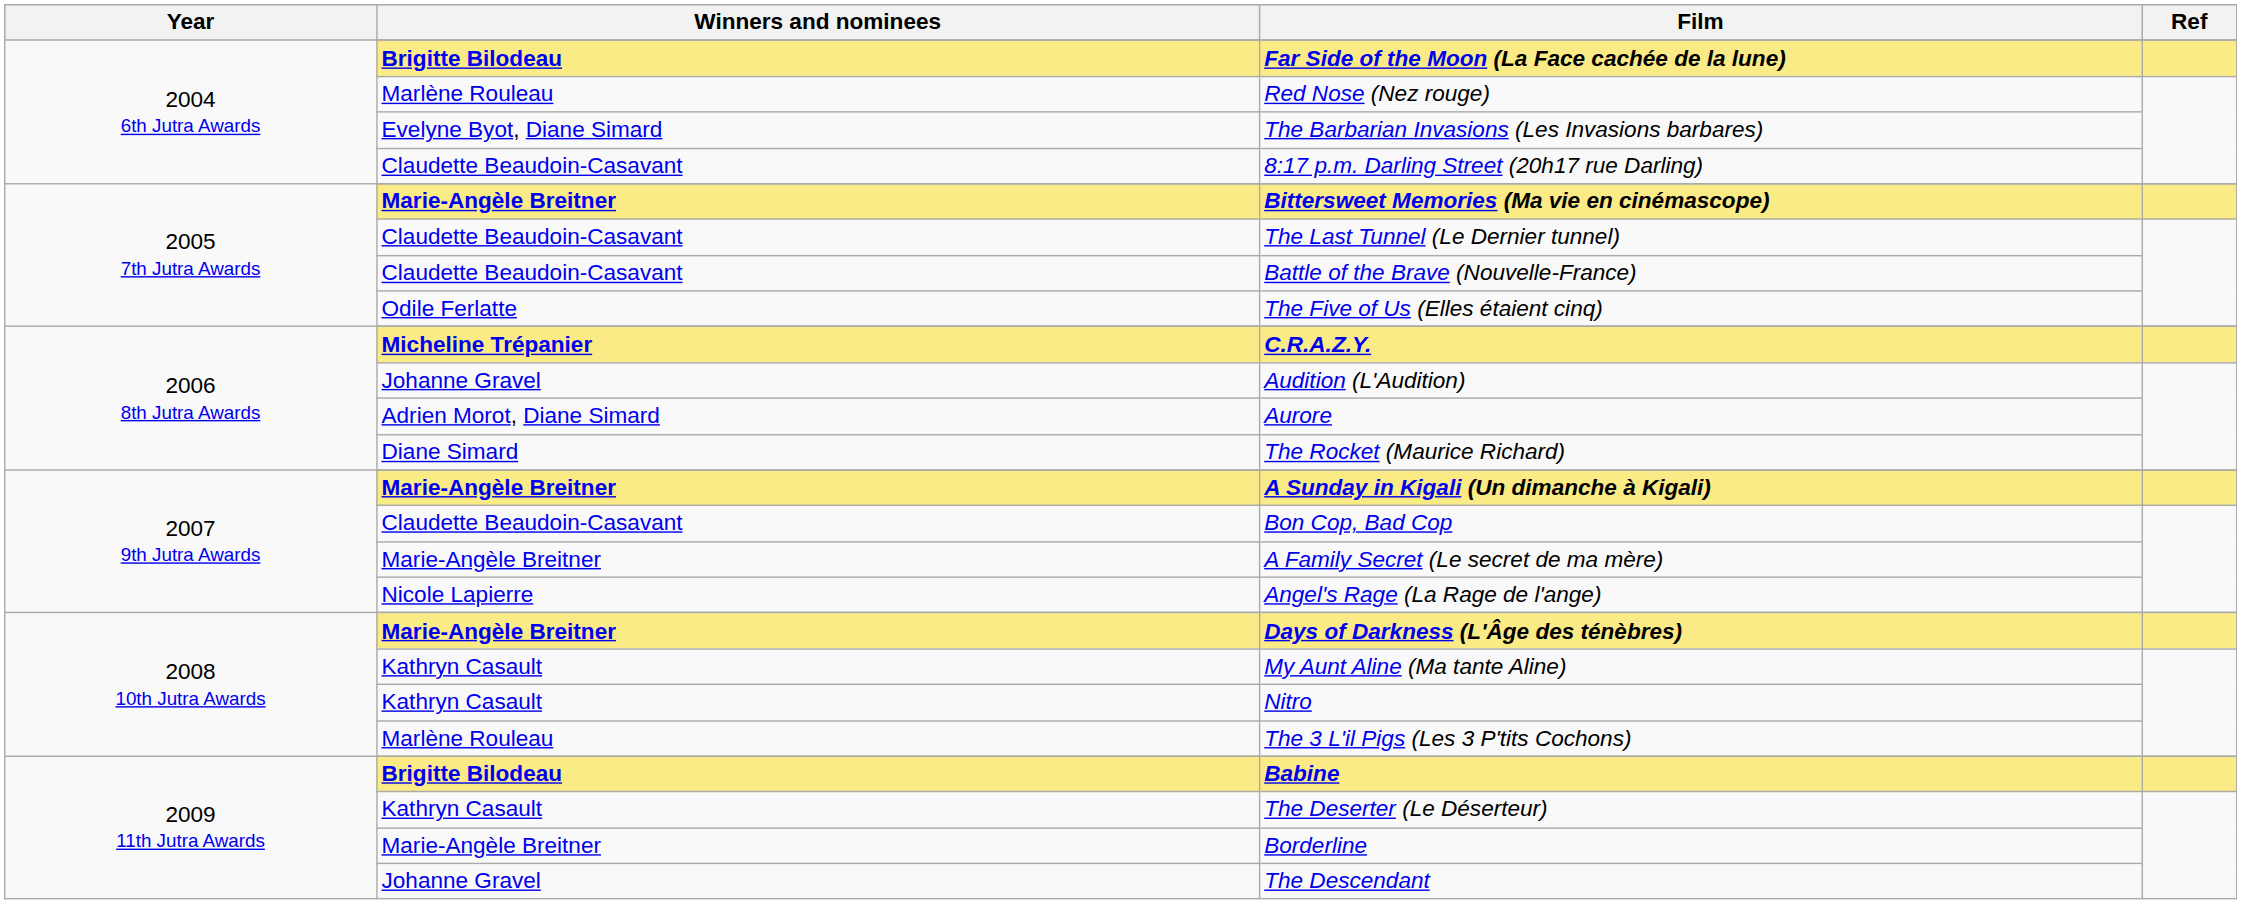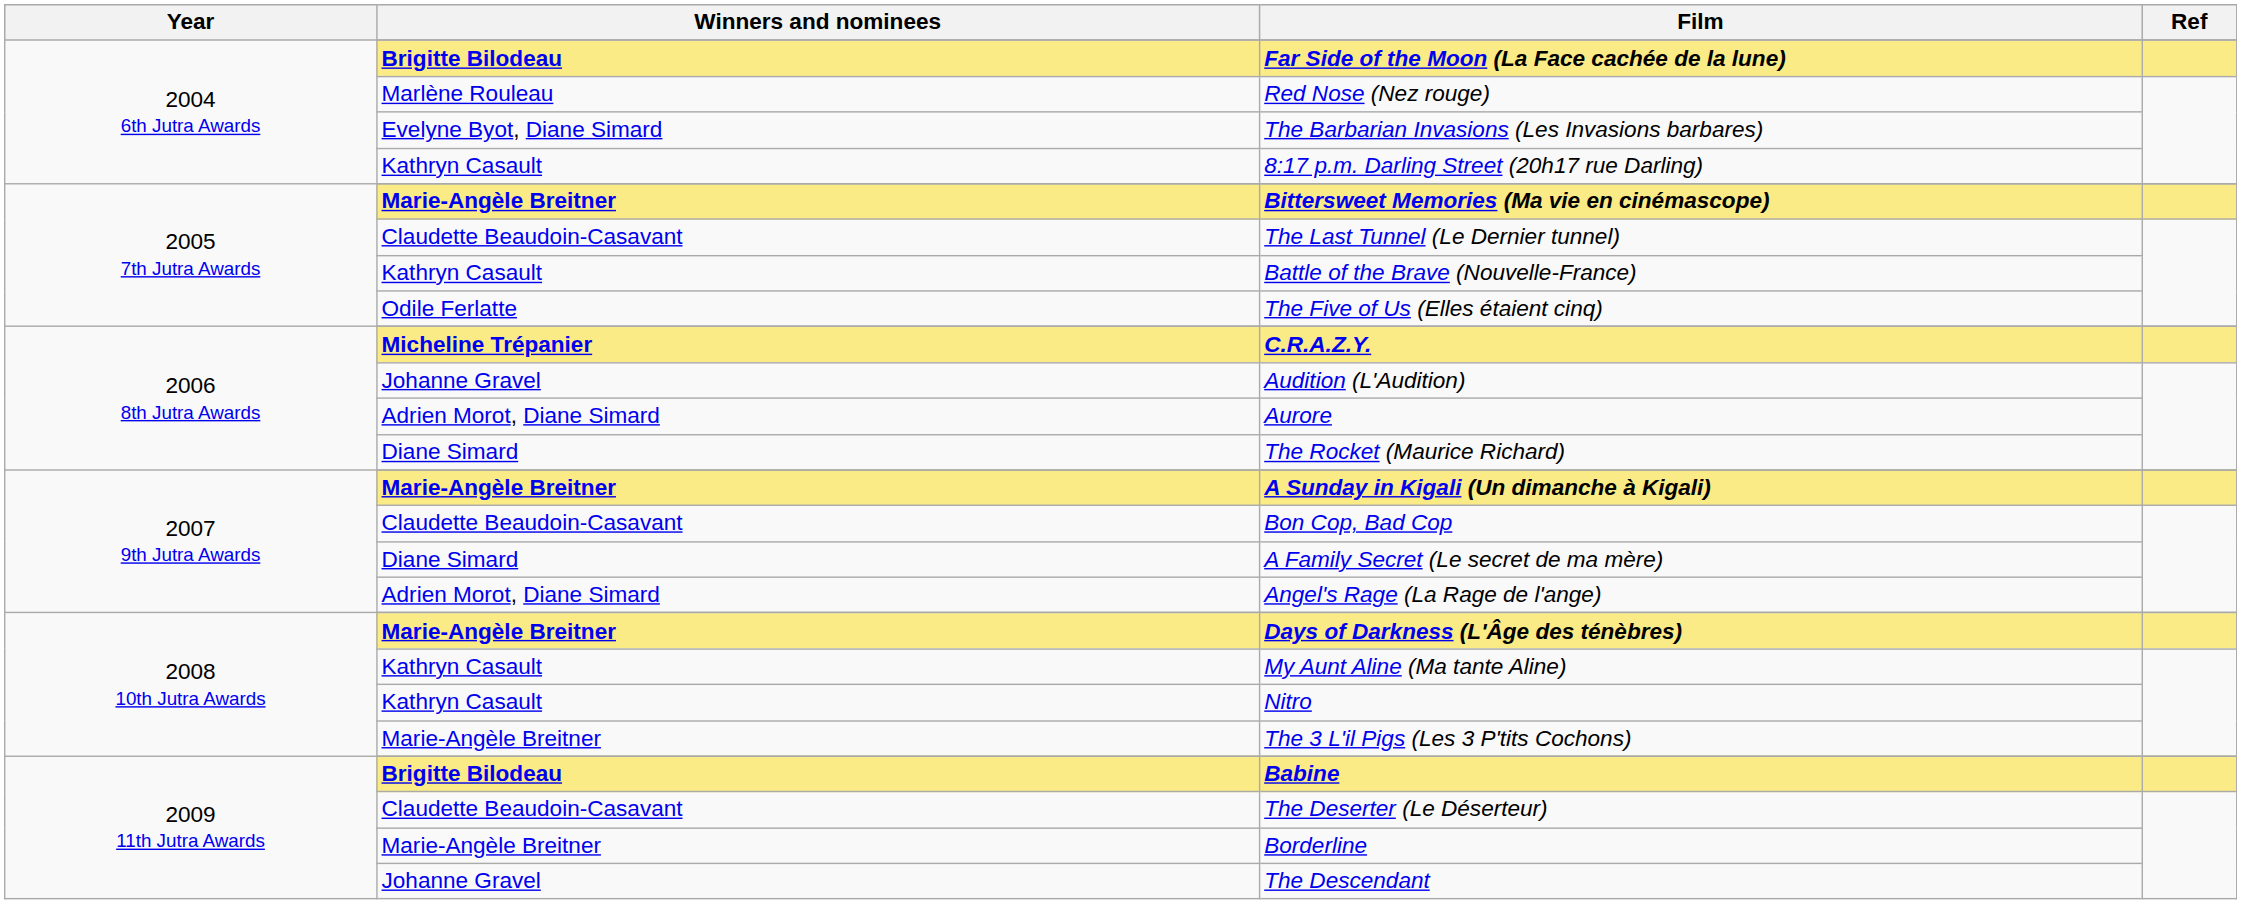 <table class="wikitable" style="width:100%;">
 <tr style="background:#bebebe;">
 <th style="width:8%;">Year</th>
 <th style="width:19%;">Winners and nominees</th>
 <th style="width:19%;">Film</th>
 <th style="width:2%;">Ref</th>
 </tr>
 <tr>
 <td rowspan="5" align="center">2004 <br> <small><a href='#'>6th Jutra Awards</a></small></td>
 </tr>
 <tr style="background:#FAEB86">
 <td><strong><a href='#'>Brigitte Bilodeau</a></strong></td>
 <td><strong><em><a href='#'>Far Side of the Moon</a> (La Face cachée de la lune)</em></strong></td>
 <td></td>
 </tr>
 <tr>
 <td><a href='#'>Marlène Rouleau</a></td>
 <td><em><a href='#'>Red Nose</a> (Nez rouge)</em></td>
 <td rowspan=3></td>
 </tr>
 <tr>
 <td><a href='#'>Evelyne Byot</a>, <a href='#'>Diane Simard</a></td>
 <td><em><a href='#'>The Barbarian Invasions</a> (Les Invasions barbares)</em></td>
 </tr>
 <tr>
-<td><a href='#'>Claudette Beaudoin-Casavant</a></td>
+<td><a href='#'>Kathryn Casault</a></td>
 <td><em><a href='#'>8:17 p.m. Darling Street</a> (20h17 rue Darling)</em></td>
 </tr>
 <tr>
 <td rowspan="5" align="center">2005 <br> <small><a href='#'>7th Jutra Awards</a></small></td>
 </tr>
 <tr style="background:#FAEB86">
 <td><strong><a href='#'>Marie-Angèle Breitner</a></strong></td>
 <td><strong><em><a href='#'>Bittersweet Memories</a> (Ma vie en cinémascope)</em></strong></td>
 <td></td>
 </tr>
 <tr>
 <td><a href='#'>Claudette Beaudoin-Casavant</a></td>
 <td><em><a href='#'>The Last Tunnel</a> (Le Dernier tunnel)</em></td>
 <td rowspan=3></td>
 </tr>
 <tr>
-<td><a href='#'>Claudette Beaudoin-Casavant</a></td>
+<td><a href='#'>Kathryn Casault</a></td>
 <td><em><a href='#'>Battle of the Brave</a> (Nouvelle-France)</em></td>
 </tr>
 <tr>
 <td><a href='#'>Odile Ferlatte</a></td>
 <td><em><a href='#'>The Five of Us</a> (Elles étaient cinq)</em></td>
 </tr>
 <tr>
 <td rowspan="5" align="center">2006 <br> <small><a href='#'>8th Jutra Awards</a></small></td>
 </tr>
 <tr style="background:#FAEB86">
 <td><strong><a href='#'>Micheline Trépanier</a></strong></td>
 <td><strong><em><a href='#'>C.R.A.Z.Y.</a></em></strong></td>
 <td></td>
 </tr>
 <tr>
 <td><a href='#'>Johanne Gravel</a></td>
 <td><em><a href='#'>Audition</a> (L'Audition)</em></td>
 <td rowspan=3></td>
 </tr>
 <tr>
 <td><a href='#'>Adrien Morot</a>, <a href='#'>Diane Simard</a></td>
 <td><em><a href='#'>Aurore</a></em></td>
 </tr>
 <tr>
 <td><a href='#'>Diane Simard</a></td>
 <td><em><a href='#'>The Rocket</a> (Maurice Richard)</em></td>
 </tr>
 <tr>
 <td rowspan="5" align="center">2007 <br> <small><a href='#'>9th Jutra Awards</a></small></td>
 </tr>
 <tr style="background:#FAEB86">
 <td><strong><a href='#'>Marie-Angèle Breitner</a></strong></td>
 <td><strong><em><a href='#'>A Sunday in Kigali</a> (Un dimanche à Kigali)</em></strong></td>
 <td></td>
 </tr>
 <tr>
 <td><a href='#'>Claudette Beaudoin-Casavant</a></td>
 <td><em><a href='#'>Bon Cop, Bad Cop</a></em></td>
 <td rowspan=3></td>
 </tr>
 <tr>
-<td><a href='#'>Marie-Angèle Breitner</a></td>
+<td><a href='#'>Diane Simard</a></td>
 <td><em><a href='#'>A Family Secret</a> (Le secret de ma mère)</em></td>
 </tr>
 <tr>
-<td><a href='#'>Nicole Lapierre</a></td>
+<td><a href='#'>Adrien Morot</a>, <a href='#'>Diane Simard</a></td>
 <td><em><a href='#'>Angel's Rage</a> (La Rage de l'ange)</em></td>
 </tr>
 <tr>
 <td rowspan="5" align="center">2008 <br> <small><a href='#'>10th Jutra Awards</a></small></td>
 </tr>
 <tr style="background:#FAEB86">
 <td><strong><a href='#'>Marie-Angèle Breitner</a></strong></td>
 <td><strong><em><a href='#'>Days of Darkness</a> (L'Âge des ténèbres)</em></strong></td>
 <td></td>
 </tr>
 <tr>
 <td><a href='#'>Kathryn Casault</a></td>
 <td><em><a href='#'>My Aunt Aline</a> (Ma tante Aline)</em></td>
 <td rowspan=3></td>
 </tr>
 <tr>
 <td><a href='#'>Kathryn Casault</a></td>
 <td><em><a href='#'>Nitro</a></em></td>
 </tr>
 <tr>
-<td><a href='#'>Marlène Rouleau</a></td>
+<td><a href='#'>Marie-Angèle Breitner</a></td>
 <td><em><a href='#'>The 3 L'il Pigs</a> (Les 3 P'tits Cochons)</em></td>
 </tr>
 <tr>
 <td rowspan="5" align="center">2009 <br> <small><a href='#'>11th Jutra Awards</a></small></td>
 </tr>
 <tr style="background:#FAEB86">
 <td><strong><a href='#'>Brigitte Bilodeau</a></strong></td>
 <td><strong><em><a href='#'>Babine</a></em></strong></td>
 <td></td>
 </tr>
 <tr>
-<td><a href='#'>Kathryn Casault</a></td>
+<td><a href='#'>Claudette Beaudoin-Casavant</a></td>
 <td><em><a href='#'>The Deserter</a> (Le Déserteur)</em></td>
 <td rowspan=3></td>
 </tr>
 <tr>
 <td><a href='#'>Marie-Angèle Breitner</a></td>
 <td><em><a href='#'>Borderline</a></em></td>
 </tr>
 <tr>
 <td><a href='#'>Johanne Gravel</a></td>
 <td><em><a href='#'>The Descendant</a></em></td>
 </tr>
 </table>
